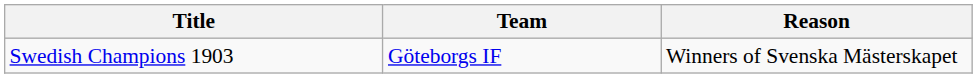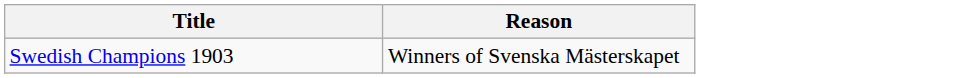 <table class="wikitable" style="text-align: left;">
 <tr>
 <th style="width: 275px;">Title</th>
-<th style="width: 200px;">Team</th>
 <th style="width: 225px;">Reason</th>
 </tr>
 <tr>
 <td><a href='#'>Swedish Champions</a> 1903</td>
-<td><a href='#'>Göteborgs IF</a></td>
 <td>Winners of Svenska Mästerskapet</td>
 </tr>
 </table>
